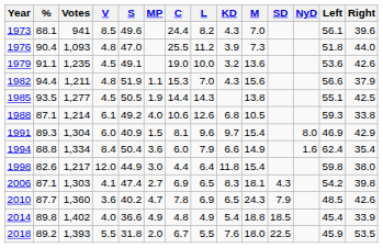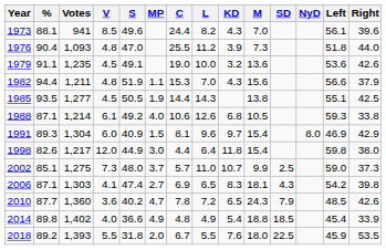 <table class="wikitable sortable" style=text-align:right>
 <tr>
 <th>Year</th>
 <th>%</th>
 <th>Votes</th>
 <th><a href='#'>V</a></th>
 <th><a href='#'>S</a></th>
 <th><a href='#'>MP</a></th>
 <th><a href='#'>C</a></th>
 <th><a href='#'>L</a></th>
 <th><a href='#'>KD</a></th>
 <th><a href='#'>M</a></th>
 <th><a href='#'>SD</a></th>
 <th><a href='#'>NyD</a></th>
 <th>Left</th>
 <th>Right</th>
 </tr>
 <tr>
 <td align=left><a href='#'>1973</a></td>
 <td>88.1</td>
 <td>941</td>
 <td>8.5</td>
 <td>49.6</td>
 <td></td>
 <td>24.4</td>
 <td>8.2</td>
 <td>4.3</td>
 <td>7.0</td>
 <td></td>
 <td></td>
 <td>56.1</td>
 <td>39.6</td>
 </tr>
 <tr>
 <td align=left><a href='#'>1976</a></td>
 <td>90.4</td>
 <td>1,093</td>
 <td>4.8</td>
 <td>47.0</td>
 <td></td>
 <td>25.5</td>
 <td>11.2</td>
 <td>3.9</td>
 <td>7.3</td>
 <td></td>
 <td></td>
 <td>51.8</td>
 <td>44.0</td>
 </tr>
 <tr>
 <td align=left><a href='#'>1979</a></td>
 <td>91.1</td>
 <td>1,235</td>
 <td>4.5</td>
 <td>49.1</td>
 <td></td>
 <td>19.0</td>
 <td>10.0</td>
 <td>3.2</td>
 <td>13.6</td>
 <td></td>
 <td></td>
 <td>53.6</td>
 <td>42.6</td>
 </tr>
 <tr>
 <td align=left><a href='#'>1982</a></td>
 <td>94.4</td>
 <td>1,211</td>
 <td>4.8</td>
 <td>51.9</td>
 <td>1.1</td>
 <td>15.3</td>
 <td>7.0</td>
 <td>4.3</td>
 <td>15.6</td>
 <td></td>
 <td></td>
 <td>56.6</td>
 <td>37.9</td>
 </tr>
 <tr>
 <td align=left><a href='#'>1985</a></td>
 <td>93.5</td>
 <td>1,277</td>
 <td>4.5</td>
 <td>50.5</td>
 <td>1.9</td>
 <td>14.4</td>
 <td>14.3</td>
 <td></td>
 <td>13.8</td>
 <td></td>
 <td></td>
 <td>55.1</td>
 <td>42.5</td>
 </tr>
 <tr>
 <td align=left><a href='#'>1988</a></td>
 <td>87.1</td>
 <td>1,214</td>
 <td>6.1</td>
 <td>49.2</td>
 <td>4.0</td>
 <td>10.6</td>
 <td>12.6</td>
 <td>6.8</td>
 <td>10.5</td>
 <td></td>
 <td></td>
 <td>59.3</td>
 <td>33.8</td>
 </tr>
 <tr>
 <td align=left><a href='#'>1991</a></td>
 <td>89.3</td>
 <td>1,304</td>
 <td>6.0</td>
 <td>40.9</td>
 <td>1.5</td>
 <td>8.1</td>
 <td>9.6</td>
 <td>9.7</td>
 <td>15.4</td>
 <td></td>
 <td>8.0</td>
 <td>46.9</td>
 <td>42.9</td>
 </tr>
 <tr>
-<td align=left><a href='#'>1994</a></td>
-<td>88.8</td>
-<td>1,334</td>
-<td>8.4</td>
-<td>50.4</td>
-<td>3.6</td>
-<td>6.0</td>
-<td>7.9</td>
-<td>6.6</td>
-<td>14.9</td>
-<td></td>
-<td>1.6</td>
-<td>62.4</td>
-<td>35.4</td>
-</tr>
-<tr>
 <td align=left><a href='#'>1998</a></td>
 <td>82.6</td>
 <td>1,217</td>
 <td>12.0</td>
 <td>44.9</td>
 <td>3.0</td>
 <td>4.4</td>
 <td>6.4</td>
 <td>11.8</td>
 <td>15.4</td>
 <td></td>
 <td></td>
 <td>59.8</td>
 <td>38.0</td>
+</tr>
+<tr>
+<td align=left><a href='#'>2002</a></td>
+<td>85.1</td>
+<td>1,275</td>
+<td>7.3</td>
+<td>48.0</td>
+<td>3.7</td>
+<td>5.7</td>
+<td>11.0</td>
+<td>10.7</td>
+<td>9.9</td>
+<td>2.5</td>
+<td></td>
+<td>59.0</td>
+<td>37.3</td>
 </tr>
 <tr>
 <td align=left><a href='#'>2006</a></td>
 <td>87.1</td>
 <td>1,303</td>
 <td>4.1</td>
 <td>47.4</td>
 <td>2.7</td>
 <td>6.9</td>
 <td>6.5</td>
 <td>8.3</td>
 <td>18.1</td>
 <td>4.3</td>
 <td></td>
 <td>54.2</td>
 <td>39.8</td>
 </tr>
 <tr>
 <td align=left><a href='#'>2010</a></td>
 <td>87.7</td>
 <td>1,360</td>
 <td>3.6</td>
 <td>40.2</td>
 <td>4.7</td>
 <td>7.8</td>
-<td>6.9</td>
+<td>7.2</td>
 <td>6.5</td>
 <td>24.3</td>
 <td>7.9</td>
 <td></td>
 <td>48.5</td>
 <td>42.6</td>
 </tr>
 <tr>
 <td align=left><a href='#'>2014</a></td>
 <td>89.8</td>
 <td>1,402</td>
 <td>4.0</td>
 <td>36.6</td>
 <td>4.9</td>
 <td>4.8</td>
 <td>4.9</td>
 <td>5.4</td>
 <td>18.8</td>
 <td>18.5</td>
 <td></td>
 <td>45.4</td>
 <td>33.9</td>
 </tr>
 <tr>
 <td align=left><a href='#'>2018</a></td>
 <td>89.2</td>
 <td>1,393</td>
 <td>5.5</td>
 <td>31.8</td>
 <td>2.0</td>
 <td>6.7</td>
 <td>5.5</td>
 <td>7.6</td>
 <td>18.0</td>
 <td>22.5</td>
 <td></td>
 <td>45.9</td>
 <td>53.5</td>
 </tr>
 </table>
